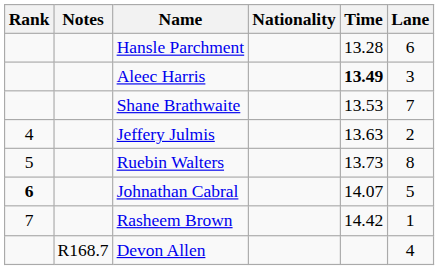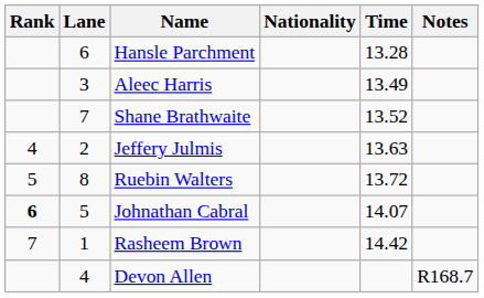 <table class="wikitable sortable" style="text-align:center;font-size:95%">
 <tr>
 <th>Rank</th>
-<th>Notes</th>
+<th>Lane</th>
 <th>Name</th>
 <th>Nationality</th>
 <th>Time</th>
-<th>Lane</th>
+<th>Notes</th>
 </tr>
 <tr>
 <td></td>
-<td></td>
+<td>6</td>
 <td align=left><a href='#'>Hansle Parchment</a></td>
 <td align=left></td>
 <td>13.28</td>
-<td>6</td>
+<td></td>
 </tr>
 <tr>
 <td></td>
-<td></td>
+<td>3</td>
 <td align=left><a href='#'>Aleec Harris</a></td>
 <td align=left></td>
-<td><strong>13.49</strong></td>
-<td>3</td>
+<td>13.49</td>
+<td></td>
 </tr>
 <tr>
 <td></td>
-<td></td>
+<td>7</td>
 <td align=left><a href='#'>Shane Brathwaite</a></td>
 <td align=left></td>
-<td>13.53</td>
-<td>7</td>
+<td>13.52</td>
+<td></td>
 </tr>
 <tr>
 <td>4</td>
-<td></td>
+<td>2</td>
 <td align=left><a href='#'>Jeffery Julmis</a></td>
 <td align=left></td>
 <td>13.63</td>
-<td>2</td>
+<td></td>
 </tr>
 <tr>
 <td>5</td>
-<td></td>
+<td>8</td>
 <td align=left><a href='#'>Ruebin Walters</a></td>
 <td align=left></td>
-<td>13.73</td>
-<td>8</td>
+<td>13.72</td>
+<td></td>
 </tr>
 <tr>
 <td><strong>6</strong></td>
-<td></td>
+<td>5</td>
 <td align=left><a href='#'>Johnathan Cabral</a></td>
 <td align=left></td>
 <td>14.07</td>
-<td>5</td>
+<td></td>
 </tr>
 <tr>
 <td>7</td>
-<td></td>
+<td>1</td>
 <td align=left><a href='#'>Rasheem Brown</a></td>
 <td align=left></td>
 <td>14.42</td>
-<td>1</td>
+<td></td>
 </tr>
 <tr>
 <td></td>
-<td>R168.7</td>
+<td>4</td>
 <td align=left><a href='#'>Devon Allen</a></td>
 <td align=left></td>
 <td></td>
-<td>4</td>
+<td>R168.7</td>
 </tr>
 </table>
